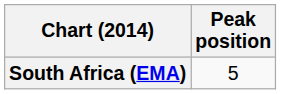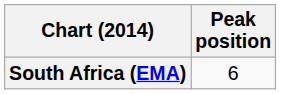 <table class="wikitable sortable plainrowheaders" style="text-align:center;">
 <tr>
 <th scope="col">Chart (2014)</th>
 <th scope="col">Peak<br>position</th>
 </tr>
 <tr>
 <th scope="row">South Africa (<a href='#'>EMA</a>)</th>
-<td>5</td>
+<td>6</td>
 </tr>
 </table>
